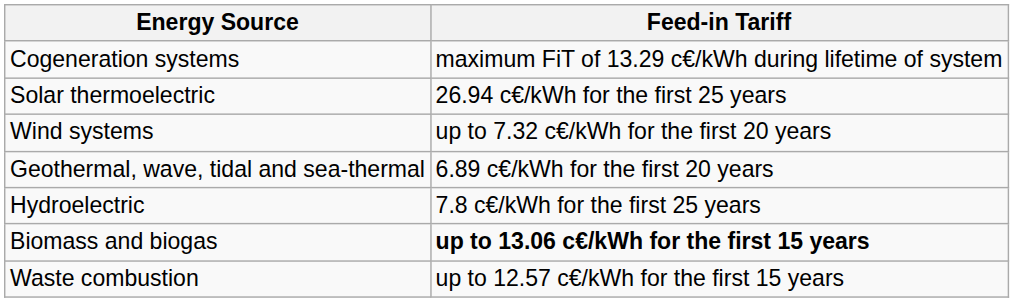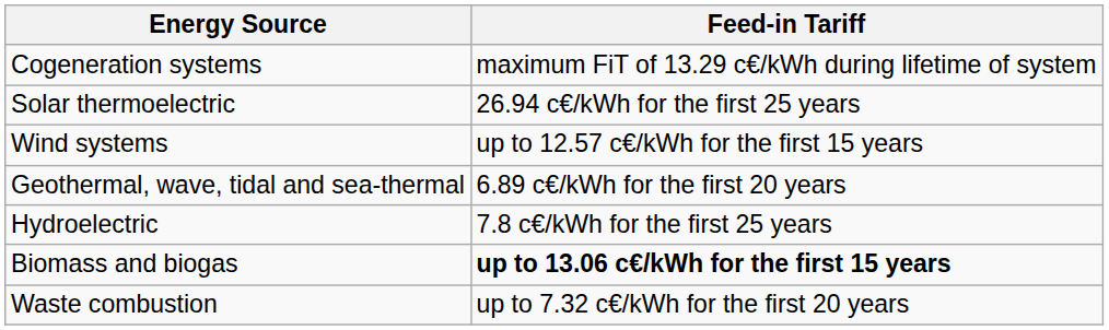 <table class="wikitable sortable">
 <tr>
 <th>Energy Source</th>
 <th>Feed-in Tariff</th>
 </tr>
 <tr>
 <td>Cogeneration systems</td>
 <td>maximum FiT of 13.29 c€/kWh during lifetime of system</td>
 </tr>
 <tr>
 <td>Solar thermoelectric</td>
 <td>26.94 c€/kWh for the first 25 years</td>
 </tr>
 <tr>
 <td>Wind systems</td>
-<td>up to 7.32 c€/kWh for the first 20 years</td>
+<td>up to 12.57 c€/kWh for the first 15 years</td>
 </tr>
 <tr>
 <td>Geothermal, wave, tidal and sea-thermal</td>
 <td>6.89 c€/kWh for the first 20 years</td>
 </tr>
 <tr>
 <td>Hydroelectric</td>
 <td>7.8 c€/kWh for the first 25 years</td>
 </tr>
 <tr>
 <td>Biomass and biogas</td>
 <td><strong>up to 13.06 c€/kWh for the first 15 years</strong></td>
 </tr>
 <tr>
 <td>Waste combustion</td>
-<td>up to 12.57 c€/kWh for the first 15 years</td>
+<td>up to 7.32 c€/kWh for the first 20 years</td>
 </tr>
 </table>
